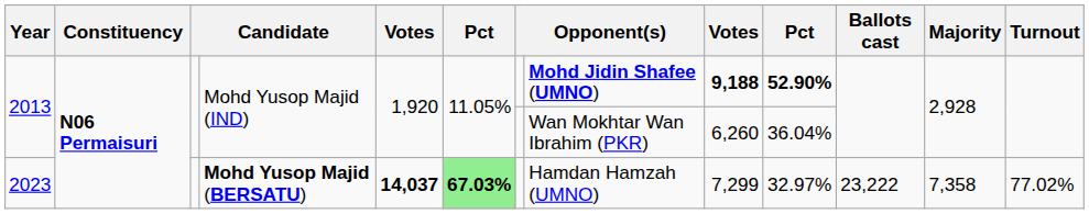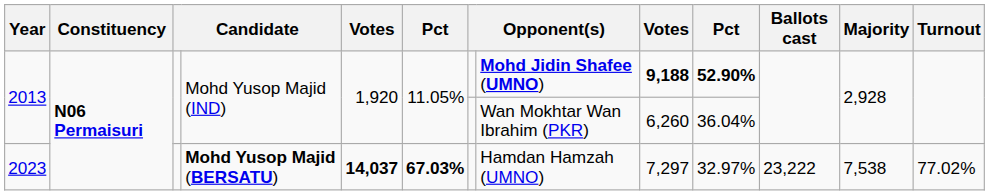 <table class="wikitable" style="margin:0.5em ; font-size:95%">
 <tr>
 <th>Year</th>
 <th>Constituency</th>
 <th colspan=2>Candidate</th>
 <th>Votes</th>
 <th>Pct</th>
 <th colspan=2>Opponent(s)</th>
 <th>Votes</th>
 <th>Pct</th>
 <th>Ballots cast</th>
 <th>Majority</th>
 <th>Turnout</th>
 </tr>
 <tr>
 <td rowspan=2><a href='#'>2013</a></td>
 <td rowspan=3><strong>N06 <a href='#'>Permaisuri</a></strong></td>
 <td rowspan=2 ></td>
 <td rowspan=2>Mohd Yusop Majid (<a href='#'>IND</a>)</td>
 <td rowspan=2 align=right>1,920</td>
 <td rowspan=2 align=right>11.05%</td>
 <td></td>
 <td><strong><a href='#'>Mohd Jidin Shafee</a></strong> (<a href='#'><strong>UMNO</strong></a>)</td>
 <td align=right><strong>9,188</strong></td>
 <td><strong>52.90%</strong></td>
 <td rowspan=2></td>
 <td rowspan=2>2,928</td>
 <td rowspan=2></td>
 </tr>
 <tr>
 <td></td>
 <td>Wan Mokhtar Wan Ibrahim (<a href='#'>PKR</a>)</td>
 <td align=right>6,260</td>
 <td>36.04%</td>
 </tr>
 <tr>
 <td><a href='#'>2023</a></td>
 <td></td>
 <td><strong>Mohd Yusop Majid</strong> (<a href='#'><strong>BERSATU</strong></a>)</td>
 <td align=right><strong>14,037</strong></td>
-<td style="background: lightgreen;"><strong>67.03%</strong></td>
+<td><strong>67.03%</strong></td>
 <td></td>
 <td>Hamdan Hamzah (<a href='#'>UMNO</a>)</td>
-<td align=right>7,299</td>
+<td align=right>7,297</td>
 <td>32.97%</td>
 <td>23,222</td>
-<td>7,358</td>
+<td>7,538</td>
 <td>77.02%</td>
 </tr>
 </table>
